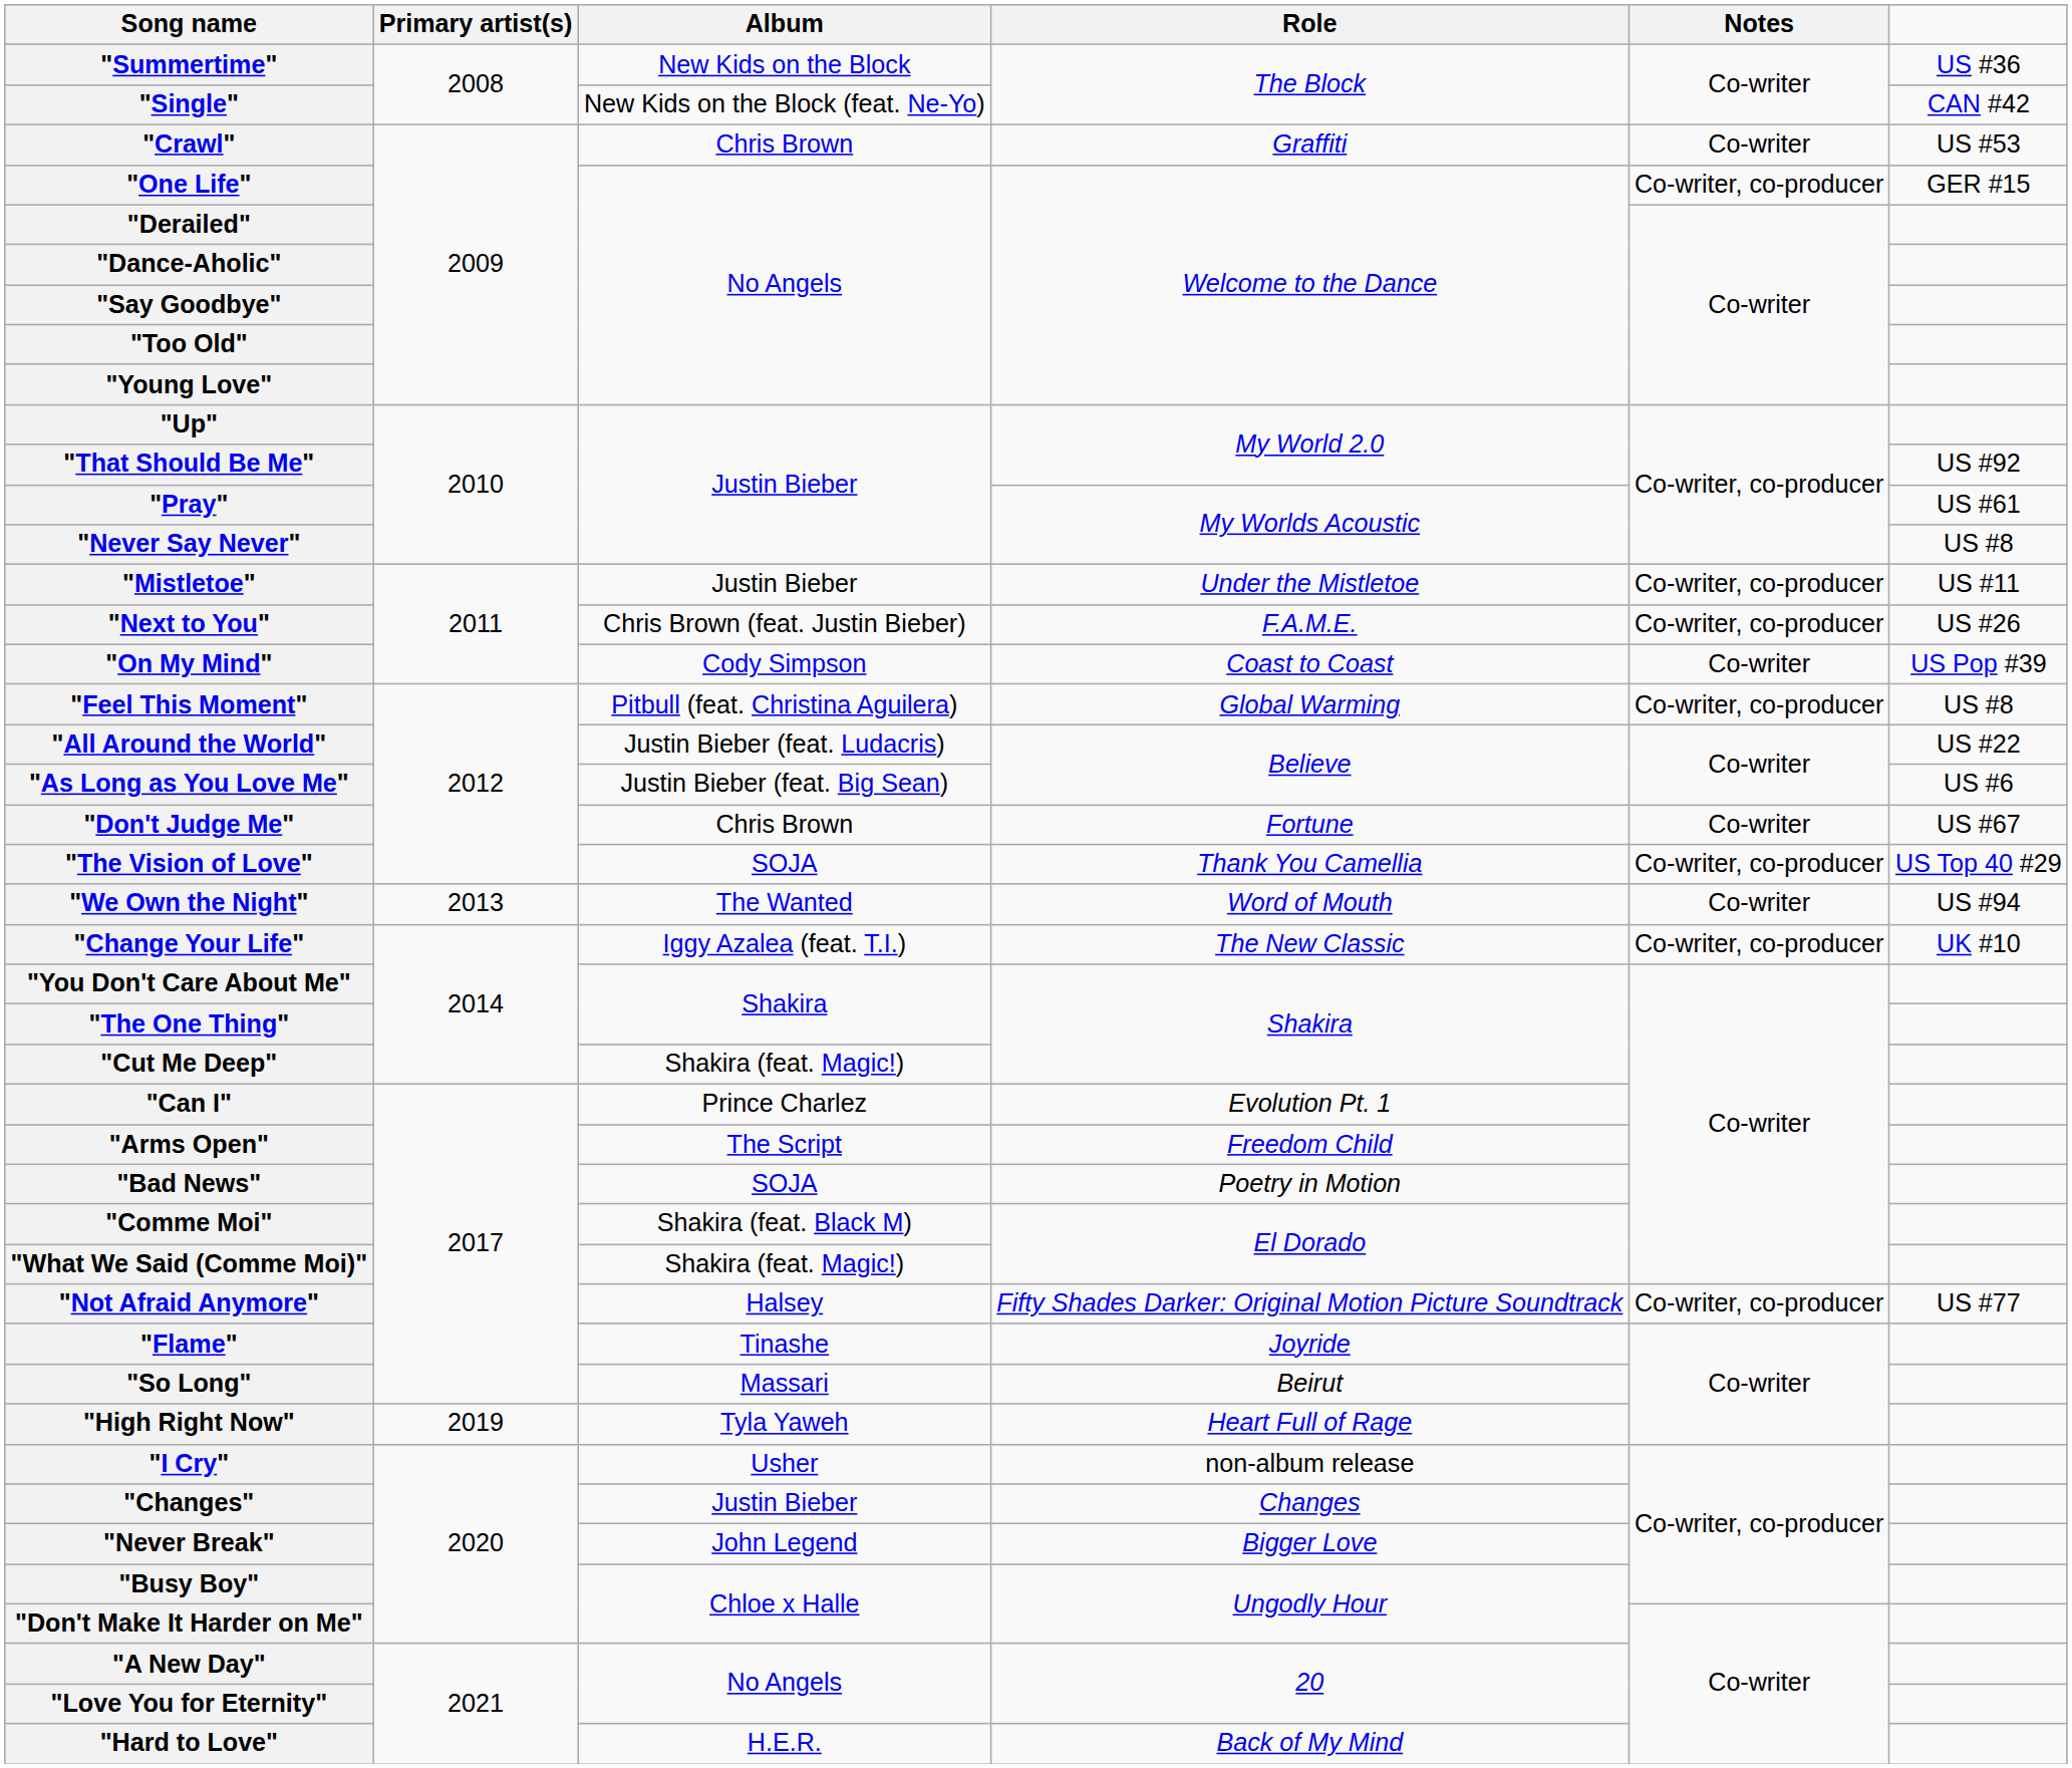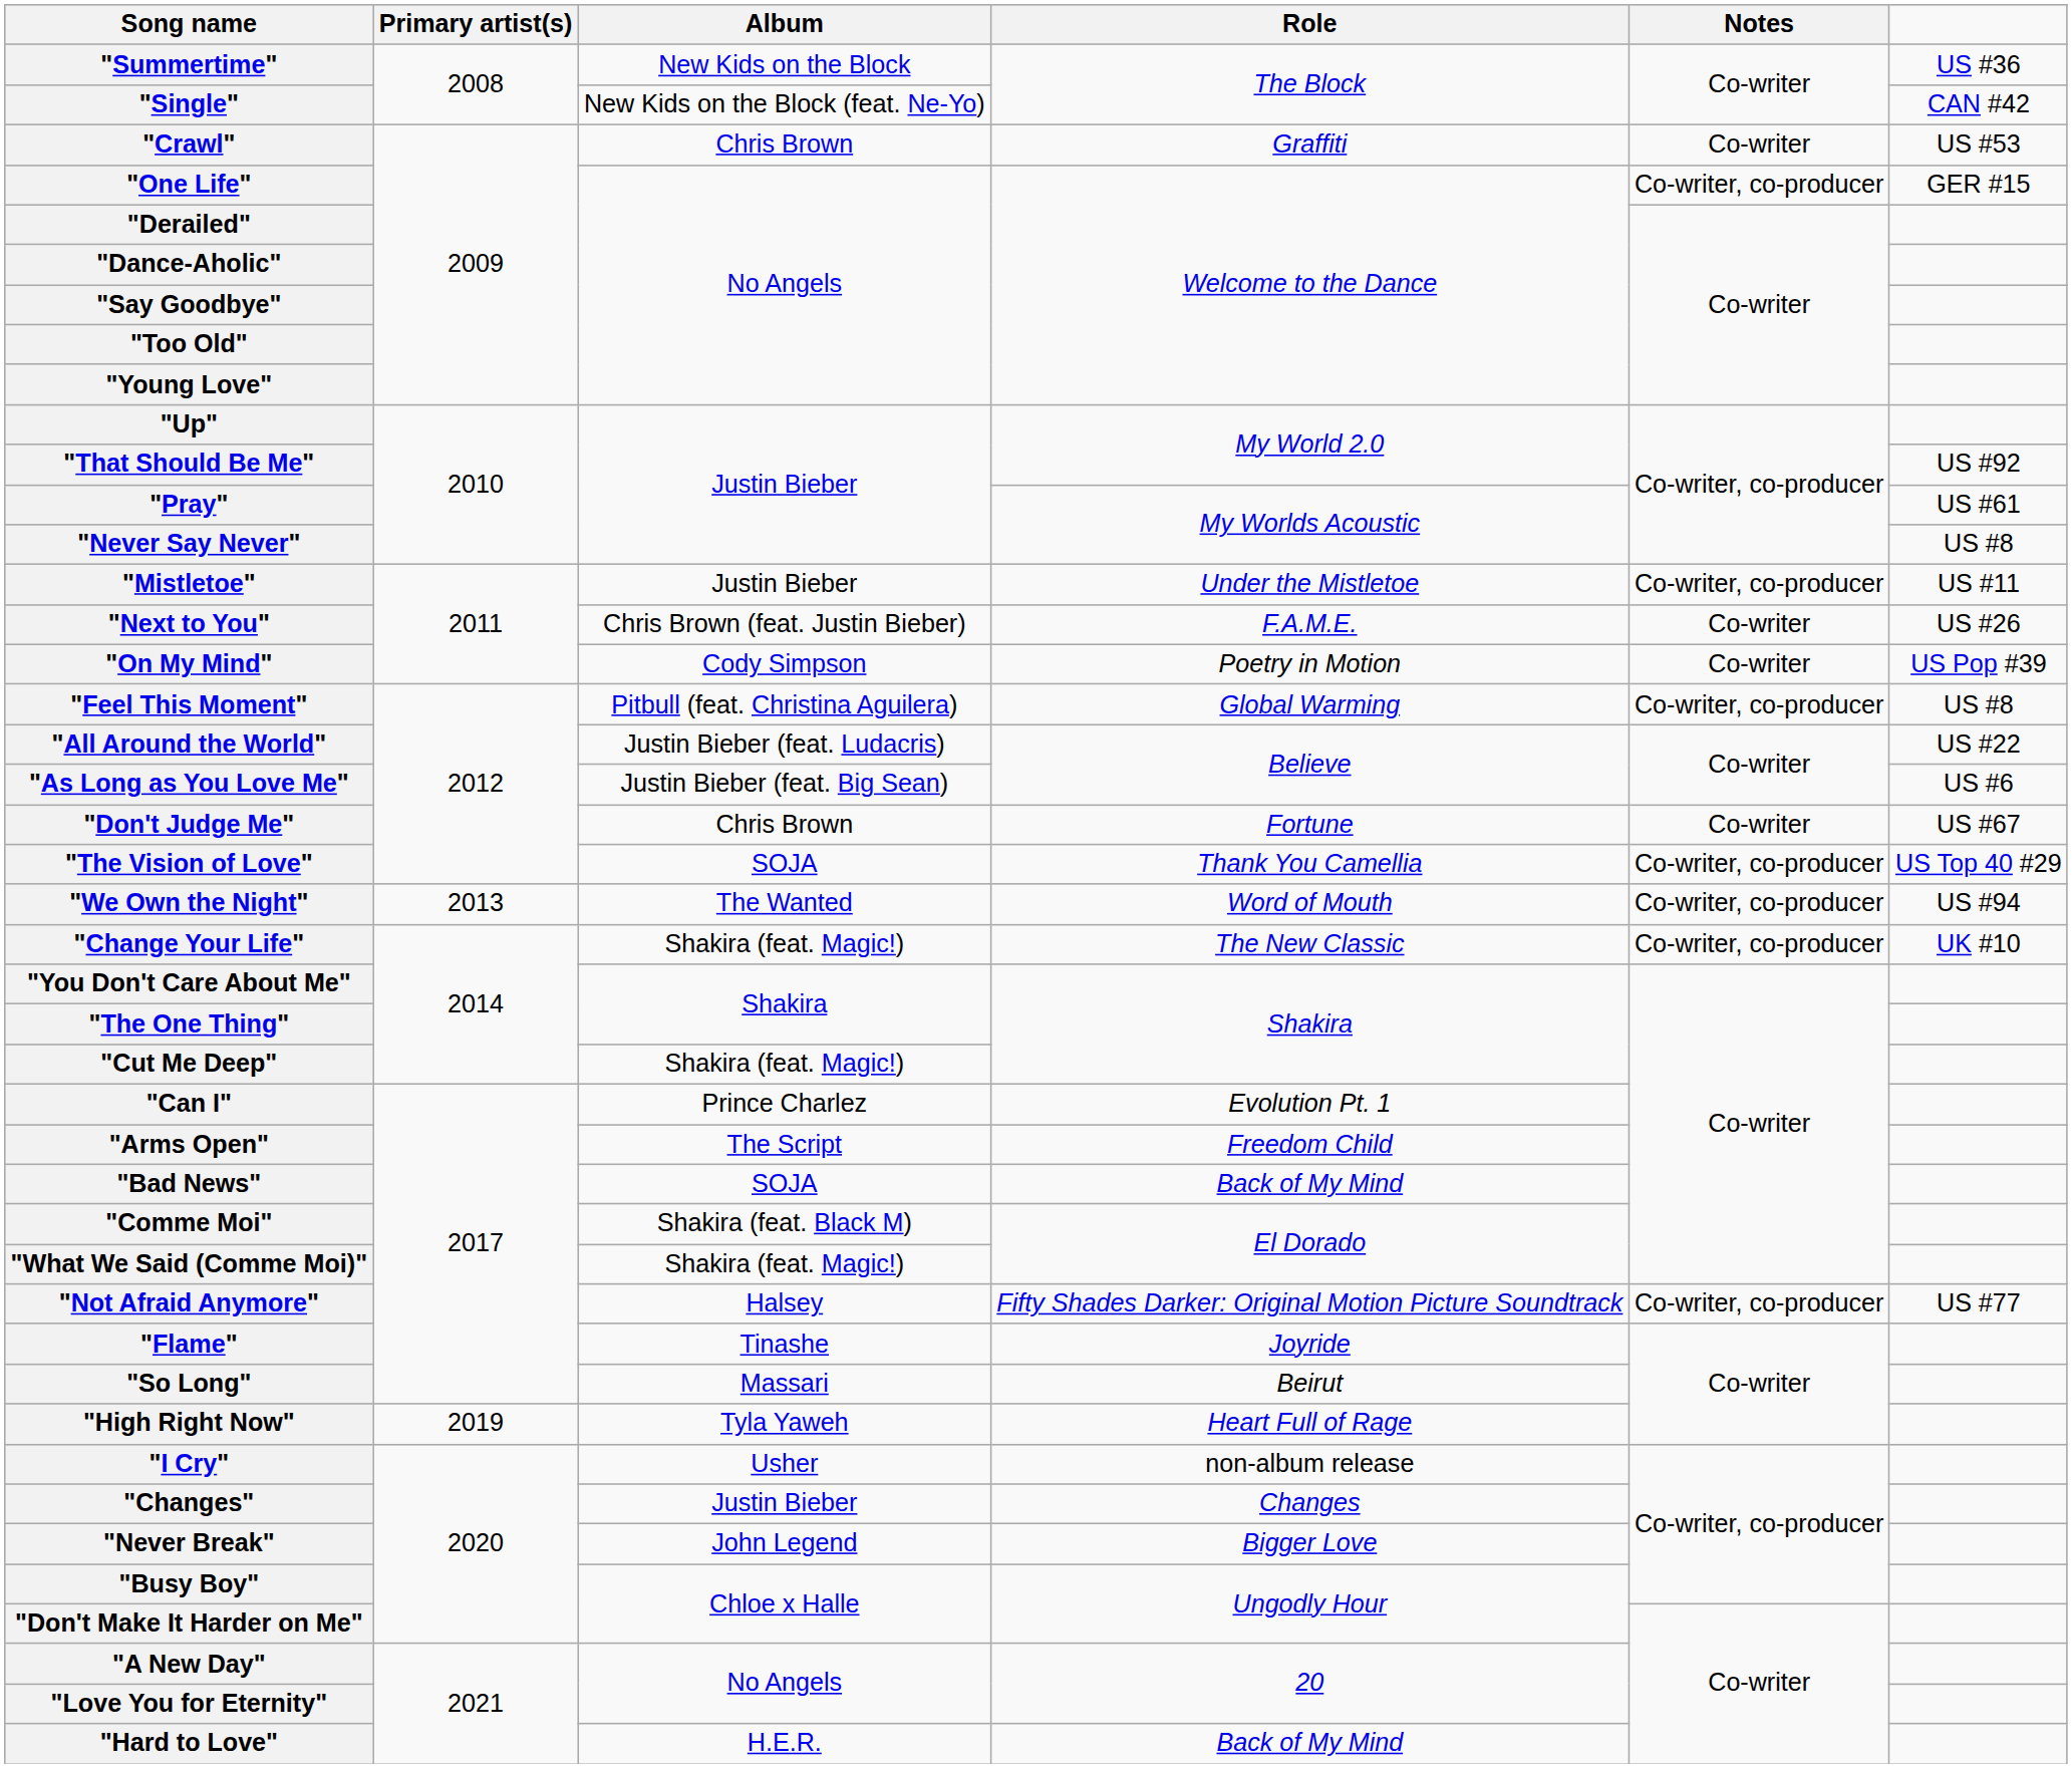 <table class="wikitable plainrowheaders" style="text-align:center;">
 <tr>
 <th scope="col" rowspan="1">Song name<br></th>
 <th scope="col" rowspan="1">Primary artist(s)</th>
 <th scope="col" rowspan="1">Album</th>
 <th scope="col" rowspan="1">Role</th>
 <th scope="col" rowspan="1">Notes</th>
 </tr>
 <tr>
 <th scope="row">"<a href='#'>Summertime</a>"</th>
 <td rowspan="2">2008</td>
 <td><a href='#'>New Kids on the Block</a></td>
 <td rowspan="2"><em><a href='#'>The Block</a></em></td>
 <td rowspan="2">Co-writer</td>
 <td><a href='#'>US</a> #36</td>
 </tr>
 <tr>
 <th scope="row">"<a href='#'>Single</a>"</th>
 <td>New Kids on the Block (feat. <a href='#'>Ne-Yo</a>)</td>
 <td><a href='#'>CAN</a> #42</td>
 </tr>
 <tr>
 <th scope="row">"<a href='#'>Crawl</a>"</th>
 <td rowspan="7">2009</td>
 <td><a href='#'>Chris Brown</a></td>
 <td><em><a href='#'>Graffiti</a></em></td>
 <td>Co-writer</td>
 <td>US #53</td>
 </tr>
 <tr>
 <th scope="row">"<a href='#'>One Life</a>"</th>
 <td rowspan="6"><a href='#'>No Angels</a></td>
 <td rowspan="6"><em><a href='#'>Welcome to the Dance</a></em></td>
 <td>Co-writer, co-producer</td>
 <td>GER #15</td>
 </tr>
 <tr>
 <th scope="row">"Derailed"</th>
 <td rowspan="5">Co-writer</td>
 <td></td>
 </tr>
 <tr>
 <th scope="row">"Dance-Aholic"</th>
 <td></td>
 </tr>
 <tr>
 <th scope="row">"Say Goodbye"</th>
 <td></td>
 </tr>
 <tr>
 <th scope="row">"Too Old"</th>
 <td></td>
 </tr>
 <tr>
 <th scope="row">"Young Love"</th>
 <td></td>
 </tr>
 <tr>
 <th scope="row">"Up"</th>
 <td rowspan="4">2010</td>
 <td rowspan="4"><a href='#'>Justin Bieber</a></td>
 <td rowspan="2"><em><a href='#'>My World 2.0</a></em></td>
 <td rowspan="4">Co-writer, co-producer</td>
 <td></td>
 </tr>
 <tr>
 <th scope="row">"<a href='#'>That Should Be Me</a>"</th>
 <td>US #92</td>
 </tr>
 <tr>
 <th scope="row">"<a href='#'>Pray</a>"</th>
 <td rowspan="2"><em><a href='#'>My Worlds Acoustic</a></em></td>
 <td>US #61</td>
 </tr>
 <tr>
 <th scope="row">"<a href='#'>Never Say Never</a>"</th>
 <td>US #8</td>
 </tr>
 <tr>
 <th scope="row">"<a href='#'>Mistletoe</a>"</th>
 <td rowspan="3">2011</td>
 <td>Justin Bieber</td>
 <td><em><a href='#'>Under the Mistletoe</a></em></td>
 <td>Co-writer, co-producer</td>
 <td>US #11</td>
 </tr>
 <tr>
 <th scope="row">"<a href='#'>Next to You</a>"</th>
 <td>Chris Brown (feat. Justin Bieber)</td>
 <td><em><a href='#'>F.A.M.E.</a></em></td>
-<td>Co-writer, co-producer</td>
+<td>Co-writer</td>
 <td>US #26</td>
 </tr>
 <tr>
 <th scope="row">"<a href='#'>On My Mind</a>"</th>
 <td><a href='#'>Cody Simpson</a></td>
-<td><em><a href='#'>Coast to Coast</a></em></td>
+<td><em>Poetry in Motion</em></td>
 <td>Co-writer</td>
 <td><a href='#'>US Pop</a> #39</td>
 </tr>
 <tr>
 <th scope="row">"<a href='#'>Feel This Moment</a>"</th>
 <td rowspan="5">2012</td>
 <td><a href='#'>Pitbull</a> (feat. <a href='#'>Christina Aguilera</a>)</td>
 <td><em><a href='#'>Global Warming</a></em></td>
 <td>Co-writer, co-producer</td>
 <td>US #8</td>
 </tr>
 <tr>
 <th scope="row">"<a href='#'>All Around the World</a>"</th>
 <td>Justin Bieber (feat. <a href='#'>Ludacris</a>)</td>
 <td rowspan="2"><em><a href='#'>Believe</a></em></td>
 <td rowspan="2">Co-writer</td>
 <td>US #22</td>
 </tr>
 <tr>
 <th scope="row">"<a href='#'>As Long as You Love Me</a>"</th>
 <td>Justin Bieber (feat. <a href='#'>Big Sean</a>)</td>
 <td>US #6</td>
 </tr>
 <tr>
 <th scope="row">"<a href='#'>Don't Judge Me</a>"</th>
 <td>Chris Brown</td>
 <td><em><a href='#'>Fortune</a></em></td>
 <td>Co-writer</td>
 <td>US #67</td>
 </tr>
 <tr>
 <th scope="row">"<a href='#'>The Vision of Love</a>"</th>
 <td><a href='#'>SOJA</a></td>
 <td><em><a href='#'>Thank You Camellia</a></em></td>
 <td>Co-writer, co-producer</td>
 <td><a href='#'>US Top 40</a> #29</td>
 </tr>
 <tr>
 <th scope="row">"<a href='#'>We Own the Night</a>"</th>
 <td>2013</td>
 <td><a href='#'>The Wanted</a></td>
 <td><em><a href='#'>Word of Mouth</a></em></td>
-<td>Co-writer</td>
+<td>Co-writer, co-producer</td>
 <td>US #94</td>
 </tr>
 <tr>
 <th scope="row">"<a href='#'>Change Your Life</a>"</th>
 <td rowspan="4">2014</td>
-<td><a href='#'>Iggy Azalea</a> (feat. <a href='#'>T.I.</a>)</td>
+<td>Shakira (feat. <a href='#'>Magic!</a>)</td>
 <td><em><a href='#'>The New Classic</a></em></td>
 <td>Co-writer, co-producer</td>
 <td><a href='#'>UK</a> #10</td>
 </tr>
 <tr>
 <th scope="row">"You Don't Care About Me"</th>
 <td rowspan="2"><a href='#'>Shakira</a></td>
 <td rowspan="3"><em><a href='#'>Shakira</a></em></td>
 <td rowspan="8">Co-writer</td>
 <td></td>
 </tr>
 <tr>
 <th scope="row">"<a href='#'>The One Thing</a>"</th>
 <td></td>
 </tr>
 <tr>
 <th scope="row">"Cut Me Deep"</th>
 <td>Shakira (feat. <a href='#'>Magic!</a>)</td>
 <td></td>
 </tr>
 <tr>
 <th scope="row">"Can I"</th>
 <td rowspan="8">2017</td>
 <td>Prince Charlez</td>
 <td><em>Evolution Pt. 1</em></td>
 <td></td>
 </tr>
 <tr>
 <th scope="row">"Arms Open"</th>
 <td><a href='#'>The Script</a></td>
 <td><em><a href='#'>Freedom Child</a></em></td>
 <td></td>
 </tr>
 <tr>
 <th scope="row">"Bad News"</th>
 <td><a href='#'>SOJA</a></td>
-<td><em>Poetry in Motion</em></td>
+<td rowspan="1"><em><a href='#'>Back of My Mind</a></em></td>
 <td></td>
 </tr>
 <tr>
 <th scope="row">"Comme Moi"</th>
 <td>Shakira (feat. <a href='#'>Black M</a>)</td>
 <td rowspan="2"><em><a href='#'>El Dorado</a></em></td>
 <td></td>
 </tr>
 <tr>
 <th scope="row">"What We Said (Comme Moi)"</th>
 <td>Shakira (feat. <a href='#'>Magic!</a>)</td>
 <td></td>
 </tr>
 <tr>
 <th scope="row">"<a href='#'>Not Afraid Anymore</a>"</th>
 <td><a href='#'>Halsey</a></td>
 <td><em><a href='#'>Fifty Shades Darker: Original Motion Picture Soundtrack</a></em></td>
 <td>Co-writer, co-producer</td>
 <td>US #77</td>
 </tr>
 <tr>
 <th scope="row">"<a href='#'>Flame</a>"</th>
 <td><a href='#'>Tinashe</a></td>
 <td><em><a href='#'>Joyride</a></em></td>
 <td rowspan="3">Co-writer</td>
 <td></td>
 </tr>
 <tr>
 <th scope="row">"So Long"</th>
 <td><a href='#'>Massari</a></td>
 <td><em>Beirut</em></td>
 <td></td>
 </tr>
 <tr>
 <th scope="row">"High Right Now"</th>
 <td rowspan="1">2019</td>
 <td><a href='#'>Tyla Yaweh</a></td>
 <td><em><a href='#'>Heart Full of Rage</a></em></td>
 <td></td>
 </tr>
 <tr>
 <th scope="row">"<a href='#'>I Cry</a>"</th>
 <td rowspan="5">2020</td>
 <td rowspan="1"><a href='#'>Usher</a></td>
 <td rowspan="1">non-album release</td>
 <td rowspan="4">Co-writer, co-producer</td>
 <td></td>
 </tr>
 <tr>
 <th scope="row">"Changes"</th>
 <td rowspan="1"><a href='#'>Justin Bieber</a></td>
 <td rowspan="1"><em><a href='#'>Changes</a></em></td>
 <td></td>
 </tr>
 <tr>
 <th scope="row">"Never Break"</th>
 <td rowspan="1"><a href='#'>John Legend</a></td>
 <td rowspan="1"><em><a href='#'>Bigger Love</a></em></td>
 <td></td>
 </tr>
 <tr>
 <th scope="row">"Busy Boy"</th>
 <td rowspan="2"><a href='#'>Chloe x Halle</a></td>
 <td rowspan="2"><em><a href='#'>Ungodly Hour</a></em></td>
 <td></td>
 </tr>
 <tr>
 <th scope="row">"Don't Make It Harder on Me"</th>
 <td rowspan="4">Co-writer</td>
 <td></td>
 </tr>
 <tr>
 <th scope="row">"A New Day"</th>
 <td rowspan="3">2021</td>
 <td rowspan="2"><a href='#'>No Angels</a></td>
 <td rowspan="2"><em><a href='#'>20</a></em></td>
 <td></td>
 </tr>
 <tr>
 <th scope="row">"Love You for Eternity"</th>
 <td></td>
 </tr>
 <tr>
 <th scope="row">"Hard to Love"</th>
 <td rowspan="1"><a href='#'>H.E.R.</a></td>
 <td rowspan="1"><em><a href='#'>Back of My Mind</a></em></td>
 <td></td>
 </tr>
 <tr>
 </tr>
 </table>
